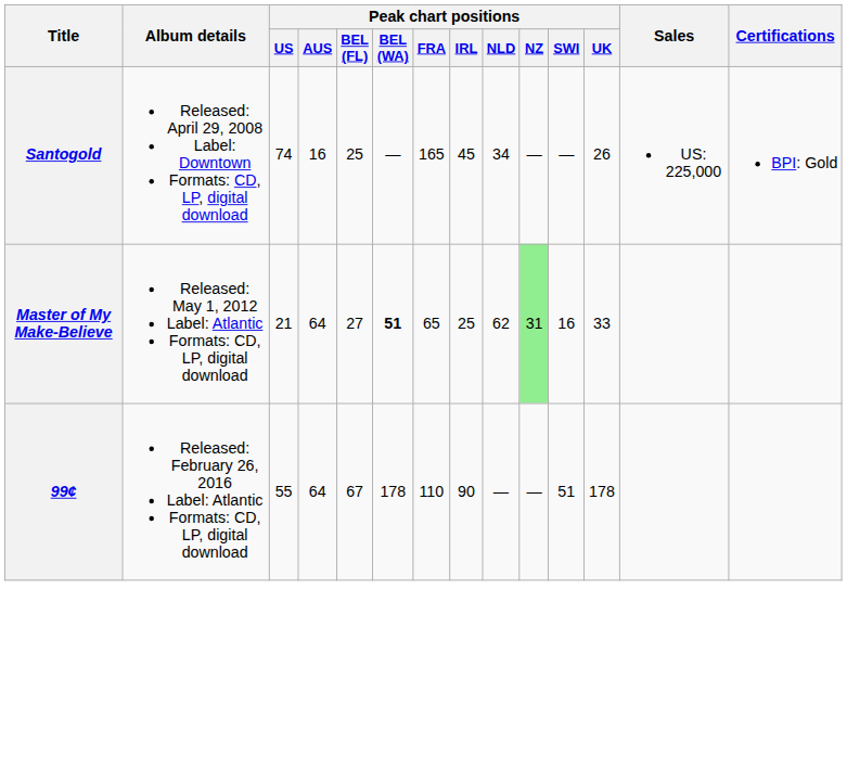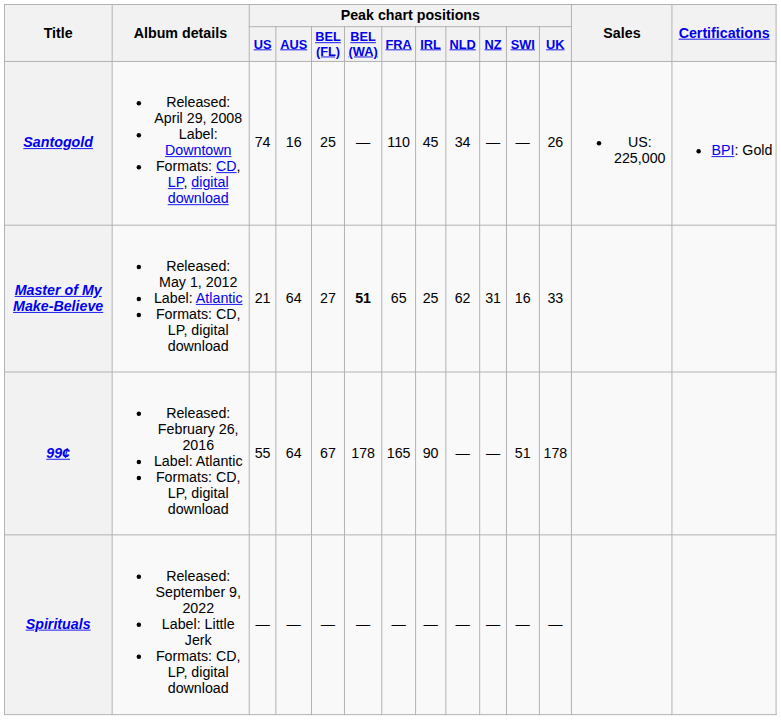 <table class="wikitable plainrowheaders" style="text-align:center;">
 <tr>
 <th rowspan="2" style="width:18em;">Title</th>
 <th rowspan="2" style="width:18em;">Album details</th>
 <th colspan="10">Peak chart positions</th>
 <th rowspan="2" style="width:9em;">Sales</th>
 <th rowspan="2" style="width:9em;"><a href='#'>Certifications</a></th>
 </tr>
 <tr>
 <th style="width:3em;font-size:90%"><a href='#'>US</a><br></th>
 <th style="width:3em;font-size:90%"><a href='#'>AUS</a><br></th>
 <th style="width:3em;font-size:90%"><a href='#'>BEL (FL)</a><br></th>
 <th style="width:3em;font-size:90%"><a href='#'>BEL (WA)</a><br></th>
 <th style="width:3em;font-size:90%"><a href='#'>FRA</a><br></th>
 <th style="width:3em;font-size:90%"><a href='#'>IRL</a><br></th>
 <th style="width:3em;font-size:90%"><a href='#'>NLD</a><br></th>
 <th style="width:3em;font-size:90%"><a href='#'>NZ</a><br></th>
 <th style="width:3em;font-size:90%"><a href='#'>SWI</a><br></th>
 <th style="width:3em;font-size:90%"><a href='#'>UK</a><br></th>
 </tr>
 <tr>
 <th scope="row"><em><a href='#'>Santogold</a></em></th>
 <td><br><ul><li>Released: April 29, 2008</li><li>Label: <a href='#'>Downtown</a></li><li>Formats: <a href='#'>CD</a>, <a href='#'>LP</a>, <a href='#'>digital download</a></li></ul></td>
 <td align="center">74</td>
 <td align="center">16</td>
 <td align="center">25</td>
 <td align="center">—</td>
-<td align="center">165</td>
+<td align="center">110</td>
 <td align="center">45</td>
 <td align="center">34</td>
 <td align="center">—</td>
 <td align="center">—</td>
 <td align="center">26</td>
 <td><br><ul><li>US: 225,000</li></ul></td>
 <td><br><ul><li><a href='#'>BPI</a>: Gold</li></ul></td>
 </tr>
 <tr>
 <th scope="row"><em><a href='#'>Master of My Make-Believe</a></em></th>
 <td><br><ul><li>Released: May 1, 2012</li><li>Label: <a href='#'>Atlantic</a></li><li>Formats: CD, LP, digital download</li></ul></td>
 <td align="center">21</td>
 <td align="center">64</td>
 <td align="center">27</td>
 <td align="center"><strong>51</strong></td>
 <td align="center">65</td>
 <td align="center">25</td>
 <td align="center">62</td>
-<td align="center" style="background: lightgreen;">31</td>
+<td align="center">31</td>
 <td align="center">16</td>
 <td align="center">33</td>
 <td></td>
 <td></td>
 </tr>
 <tr>
 <th scope="row"><em><a href='#'>99¢</a></em></th>
 <td><br><ul><li>Released: February 26, 2016</li><li>Label: Atlantic</li><li>Formats: CD, LP, digital download</li></ul></td>
 <td align="center">55</td>
 <td align="center">64</td>
 <td align="center">67</td>
 <td align="center">178</td>
-<td align="center">110</td>
+<td align="center">165</td>
 <td align="center">90</td>
 <td align="center">—</td>
 <td align="center">—</td>
 <td align="center">51</td>
 <td align="center">178</td>
 <td></td>
 <td></td>
 </tr>
+<tr>
+<th scope="row"><em><a href='#'>Spirituals</a></em></th>
+<td><br><ul><li>Released: September 9, 2022</li><li>Label: Little Jerk</li><li>Formats: CD, LP, digital download</li></ul></td>
+<td>—</td>
+<td>—</td>
+<td>—</td>
+<td>—</td>
+<td>—</td>
+<td>—</td>
+<td>—</td>
+<td>—</td>
+<td>—</td>
+<td>—</td>
+<td></td>
+<td></td>
+</tr>
 </table>
